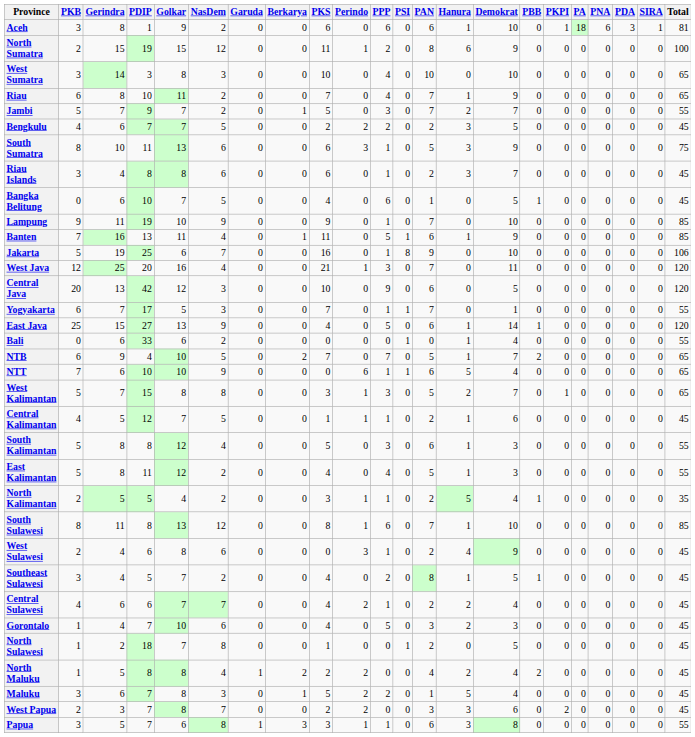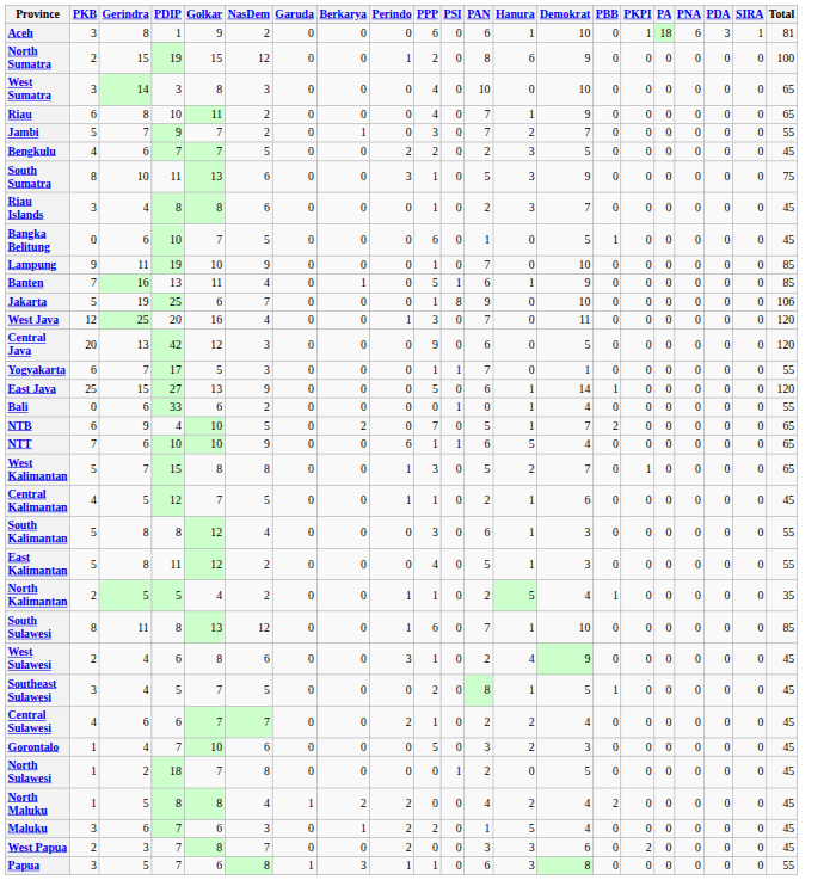 <table class=wikitable style="text-align:right">
 <tr>
 <th scope=col>Province</th>
 <th scope=col width=4%><a href='#'>PKB</a></th>
 <th scope=col width=4%><a href='#'>Gerindra</a></th>
 <th scope=col width=4%><a href='#'>PDIP</a></th>
 <th scope=col width=4%><a href='#'>Golkar</a></th>
 <th scope=col width=4%><a href='#'>NasDem</a></th>
 <th scope=col width=4%><a href='#'>Garuda</a></th>
 <th scope=col width=4%><a href='#'>Berkarya</a></th>
-<th scope=col width=4%><a href='#'>PKS</a></th>
 <th scope=col width=4%><a href='#'>Perindo</a></th>
 <th scope=col width=4%><a href='#'>PPP</a></th>
 <th scope=col width=4%><a href='#'>PSI</a></th>
 <th scope=col width=4%><a href='#'>PAN</a></th>
 <th scope=col width=4%><a href='#'>Hanura</a></th>
 <th scope=col width=4%><a href='#'>Demokrat</a></th>
 <th scope=col width=4%><a href='#'>PBB</a></th>
 <th scope=col width=4%><a href='#'>PKPI</a></th>
 <th scope=col width=4%><a href='#'>PA</a></th>
 <th scope=col width=4%><a href='#'>PNA</a></th>
 <th scope=col width=4%><a href='#'>PDA</a></th>
 <th scope=col width=4%><a href='#'>SIRA</a></th>
 <th scope=col width=4%>Total</th>
 </tr>
 <tr>
 <th scope=row style="text-align:left"><a href='#'>Aceh</a></th>
 <td>3</td>
 <td>8</td>
 <td>1</td>
 <td>9</td>
 <td>2</td>
 <td>0</td>
 <td>0</td>
-<td>6</td>
 <td>0</td>
 <td>6</td>
 <td>0</td>
 <td>6</td>
 <td>1</td>
 <td>10</td>
 <td>0</td>
 <td>1</td>
 <td style="background:#cfc;">18</td>
 <td>6</td>
 <td>3</td>
 <td>1</td>
 <td>81</td>
 </tr>
 <tr>
 <th scope=row style="text-align:left"><a href='#'>North Sumatra</a></th>
 <td>2</td>
 <td>15</td>
 <td style="background:#cfc;">19</td>
 <td>15</td>
 <td>12</td>
 <td>0</td>
 <td>0</td>
-<td>11</td>
 <td>1</td>
 <td>2</td>
 <td>0</td>
 <td>8</td>
 <td>6</td>
 <td>9</td>
 <td>0</td>
 <td>0</td>
 <td>0</td>
 <td>0</td>
 <td>0</td>
 <td>0</td>
 <td>100</td>
 </tr>
 <tr>
 <th scope=row style="text-align:left"><a href='#'>West Sumatra</a></th>
 <td>3</td>
 <td style="background:#cfc;">14</td>
 <td>3</td>
 <td>8</td>
 <td>3</td>
 <td>0</td>
 <td>0</td>
-<td>10</td>
 <td>0</td>
 <td>4</td>
 <td>0</td>
 <td>10</td>
 <td>0</td>
 <td>10</td>
 <td>0</td>
 <td>0</td>
 <td>0</td>
 <td>0</td>
 <td>0</td>
 <td>0</td>
 <td>65</td>
 </tr>
 <tr>
 <th scope=row style="text-align:left"><a href='#'>Riau</a></th>
 <td>6</td>
 <td>8</td>
 <td>10</td>
 <td style="background:#cfc;">11</td>
 <td>2</td>
 <td>0</td>
 <td>0</td>
-<td>7</td>
 <td>0</td>
 <td>4</td>
 <td>0</td>
 <td>7</td>
 <td>1</td>
 <td>9</td>
 <td>0</td>
 <td>0</td>
 <td>0</td>
 <td>0</td>
 <td>0</td>
 <td>0</td>
 <td>65</td>
 </tr>
 <tr>
 <th scope=row style="text-align:left"><a href='#'>Jambi</a></th>
 <td>5</td>
 <td>7</td>
 <td style="background:#cfc;">9</td>
 <td>7</td>
 <td>2</td>
 <td>0</td>
 <td>1</td>
-<td>5</td>
 <td>0</td>
 <td>3</td>
 <td>0</td>
 <td>7</td>
 <td>2</td>
 <td>7</td>
 <td>0</td>
 <td>0</td>
 <td>0</td>
 <td>0</td>
 <td>0</td>
 <td>0</td>
 <td>55</td>
 </tr>
 <tr>
 <th scope=row style="text-align:left"><a href='#'>Bengkulu</a></th>
 <td>4</td>
 <td>6</td>
 <td style="background:#cfc;">7</td>
 <td style="background:#cfc;">7</td>
 <td>5</td>
 <td>0</td>
 <td>0</td>
 <td>2</td>
 <td>2</td>
-<td>2</td>
 <td>0</td>
 <td>2</td>
 <td>3</td>
 <td>5</td>
 <td>0</td>
 <td>0</td>
 <td>0</td>
 <td>0</td>
 <td>0</td>
 <td>0</td>
 <td>45</td>
 </tr>
 <tr>
 <th scope=row style="text-align:left"><a href='#'>South Sumatra</a></th>
 <td>8</td>
 <td>10</td>
 <td>11</td>
 <td style="background:#cfc;">13</td>
 <td>6</td>
 <td>0</td>
 <td>0</td>
-<td>6</td>
 <td>3</td>
 <td>1</td>
 <td>0</td>
 <td>5</td>
 <td>3</td>
 <td>9</td>
 <td>0</td>
 <td>0</td>
 <td>0</td>
 <td>0</td>
 <td>0</td>
 <td>0</td>
 <td>75</td>
 </tr>
 <tr>
 <th scope=row style="text-align:left"><a href='#'>Riau Islands</a></th>
 <td>3</td>
 <td>4</td>
 <td style="background:#cfc;">8</td>
 <td style="background:#cfc;">8</td>
 <td>6</td>
 <td>0</td>
 <td>0</td>
-<td>6</td>
 <td>0</td>
 <td>1</td>
 <td>0</td>
 <td>2</td>
 <td>3</td>
 <td>7</td>
 <td>0</td>
 <td>0</td>
 <td>0</td>
 <td>0</td>
 <td>0</td>
 <td>0</td>
 <td>45</td>
 </tr>
 <tr>
 <th scope=row style="text-align:left"><a href='#'>Bangka Belitung</a></th>
 <td>0</td>
 <td>6</td>
 <td style="background:#cfc;">10</td>
 <td>7</td>
 <td>5</td>
 <td>0</td>
 <td>0</td>
-<td>4</td>
 <td>0</td>
 <td>6</td>
 <td>0</td>
 <td>1</td>
 <td>0</td>
 <td>5</td>
 <td>1</td>
 <td>0</td>
 <td>0</td>
 <td>0</td>
 <td>0</td>
 <td>0</td>
 <td>45</td>
 </tr>
 <tr>
 <th scope=row style="text-align:left"><a href='#'>Lampung</a></th>
 <td>9</td>
 <td>11</td>
 <td style="background:#cfc;">19</td>
 <td>10</td>
 <td>9</td>
 <td>0</td>
 <td>0</td>
-<td>9</td>
 <td>0</td>
 <td>1</td>
 <td>0</td>
 <td>7</td>
 <td>0</td>
 <td>10</td>
 <td>0</td>
 <td>0</td>
 <td>0</td>
 <td>0</td>
 <td>0</td>
 <td>0</td>
 <td>85</td>
 </tr>
 <tr>
 <th scope=row style="text-align:left"><a href='#'>Banten</a></th>
 <td>7</td>
 <td style="background:#cfc;">16</td>
 <td>13</td>
 <td>11</td>
 <td>4</td>
 <td>0</td>
 <td>1</td>
-<td>11</td>
 <td>0</td>
 <td>5</td>
 <td>1</td>
 <td>6</td>
 <td>1</td>
 <td>9</td>
 <td>0</td>
 <td>0</td>
 <td>0</td>
 <td>0</td>
 <td>0</td>
 <td>0</td>
 <td>85</td>
 </tr>
 <tr>
 <th scope=row style="text-align:left"><a href='#'>Jakarta</a></th>
 <td>5</td>
 <td>19</td>
 <td style="background:#cfc;">25</td>
 <td>6</td>
 <td>7</td>
 <td>0</td>
 <td>0</td>
-<td>16</td>
 <td>0</td>
 <td>1</td>
 <td>8</td>
 <td>9</td>
 <td>0</td>
 <td>10</td>
 <td>0</td>
 <td>0</td>
 <td>0</td>
 <td>0</td>
 <td>0</td>
 <td>0</td>
 <td>106</td>
 </tr>
 <tr>
 <th scope=row style="text-align:left"><a href='#'>West Java</a></th>
 <td>12</td>
 <td style="background:#cfc;">25</td>
 <td>20</td>
 <td>16</td>
 <td>4</td>
 <td>0</td>
 <td>0</td>
-<td>21</td>
 <td>1</td>
 <td>3</td>
 <td>0</td>
 <td>7</td>
 <td>0</td>
 <td>11</td>
 <td>0</td>
 <td>0</td>
 <td>0</td>
 <td>0</td>
 <td>0</td>
 <td>0</td>
 <td>120</td>
 </tr>
 <tr>
 <th scope=row style="text-align:left"><a href='#'>Central Java</a></th>
 <td>20</td>
 <td>13</td>
 <td style="background:#cfc;">42</td>
 <td>12</td>
 <td>3</td>
 <td>0</td>
 <td>0</td>
-<td>10</td>
 <td>0</td>
 <td>9</td>
 <td>0</td>
 <td>6</td>
 <td>0</td>
 <td>5</td>
 <td>0</td>
 <td>0</td>
 <td>0</td>
 <td>0</td>
 <td>0</td>
 <td>0</td>
 <td>120</td>
 </tr>
 <tr>
 <th scope=row style="text-align:left"><a href='#'>Yogyakarta</a></th>
 <td>6</td>
 <td>7</td>
 <td style="background:#cfc;">17</td>
 <td>5</td>
 <td>3</td>
 <td>0</td>
 <td>0</td>
-<td>7</td>
 <td>0</td>
 <td>1</td>
 <td>1</td>
 <td>7</td>
 <td>0</td>
 <td>1</td>
 <td>0</td>
 <td>0</td>
 <td>0</td>
 <td>0</td>
 <td>0</td>
 <td>0</td>
 <td>55</td>
 </tr>
 <tr>
 <th scope=row style="text-align:left"><a href='#'>East Java</a></th>
 <td>25</td>
 <td>15</td>
 <td style="background:#cfc;">27</td>
 <td>13</td>
 <td>9</td>
 <td>0</td>
 <td>0</td>
-<td>4</td>
 <td>0</td>
 <td>5</td>
 <td>0</td>
 <td>6</td>
 <td>1</td>
 <td>14</td>
 <td>1</td>
 <td>0</td>
 <td>0</td>
 <td>0</td>
 <td>0</td>
 <td>0</td>
 <td>120</td>
 </tr>
 <tr>
 <th scope=row style="text-align:left"><a href='#'>Bali</a></th>
 <td>0</td>
 <td>6</td>
 <td style="background:#cfc;">33</td>
 <td>6</td>
 <td>2</td>
 <td>0</td>
 <td>0</td>
 <td>0</td>
 <td>0</td>
-<td>0</td>
 <td>1</td>
 <td>0</td>
 <td>1</td>
 <td>4</td>
 <td>0</td>
 <td>0</td>
 <td>0</td>
 <td>0</td>
 <td>0</td>
 <td>0</td>
 <td>55</td>
 </tr>
 <tr>
 <th scope=row style="text-align:left"><a href='#'>NTB</a></th>
 <td>6</td>
 <td>9</td>
 <td>4</td>
 <td style="background:#cfc;">10</td>
 <td>5</td>
 <td>0</td>
 <td>2</td>
-<td>7</td>
 <td>0</td>
 <td>7</td>
 <td>0</td>
 <td>5</td>
 <td>1</td>
 <td>7</td>
 <td>2</td>
 <td>0</td>
 <td>0</td>
 <td>0</td>
 <td>0</td>
 <td>0</td>
 <td>65</td>
 </tr>
 <tr>
 <th scope=row style="text-align:left"><a href='#'>NTT</a></th>
 <td>7</td>
 <td>6</td>
 <td style="background:#cfc;">10</td>
 <td style="background:#cfc;">10</td>
 <td>9</td>
-<td>0</td>
 <td>0</td>
 <td>0</td>
 <td>6</td>
 <td>1</td>
 <td>1</td>
 <td>6</td>
 <td>5</td>
 <td>4</td>
 <td>0</td>
 <td>0</td>
 <td>0</td>
 <td>0</td>
 <td>0</td>
 <td>0</td>
 <td>65</td>
 </tr>
 <tr>
 <th scope=row style="text-align:left"><a href='#'>West Kalimantan</a></th>
 <td>5</td>
 <td>7</td>
 <td style="background:#cfc;">15</td>
 <td>8</td>
 <td>8</td>
 <td>0</td>
 <td>0</td>
-<td>3</td>
 <td>1</td>
 <td>3</td>
 <td>0</td>
 <td>5</td>
 <td>2</td>
 <td>7</td>
 <td>0</td>
 <td>1</td>
 <td>0</td>
 <td>0</td>
 <td>0</td>
 <td>0</td>
 <td>65</td>
 </tr>
 <tr>
 <th scope=row style="text-align:left"><a href='#'>Central Kalimantan</a></th>
 <td>4</td>
 <td>5</td>
 <td style="background:#cfc;">12</td>
 <td>7</td>
 <td>5</td>
 <td>0</td>
 <td>0</td>
 <td>1</td>
 <td>1</td>
-<td>1</td>
 <td>0</td>
 <td>2</td>
 <td>1</td>
 <td>6</td>
 <td>0</td>
 <td>0</td>
 <td>0</td>
 <td>0</td>
 <td>0</td>
 <td>0</td>
 <td>45</td>
 </tr>
 <tr>
 <th scope=row style="text-align:left"><a href='#'>South Kalimantan</a></th>
 <td>5</td>
 <td>8</td>
 <td>8</td>
 <td style="background:#cfc;">12</td>
 <td>4</td>
 <td>0</td>
 <td>0</td>
-<td>5</td>
 <td>0</td>
 <td>3</td>
 <td>0</td>
 <td>6</td>
 <td>1</td>
 <td>3</td>
 <td>0</td>
 <td>0</td>
 <td>0</td>
 <td>0</td>
 <td>0</td>
 <td>0</td>
 <td>55</td>
 </tr>
 <tr>
 <th scope=row style="text-align:left"><a href='#'>East Kalimantan</a></th>
 <td>5</td>
 <td>8</td>
 <td>11</td>
 <td style="background:#cfc;">12</td>
 <td>2</td>
 <td>0</td>
 <td>0</td>
-<td>4</td>
 <td>0</td>
 <td>4</td>
 <td>0</td>
 <td>5</td>
 <td>1</td>
 <td>3</td>
 <td>0</td>
 <td>0</td>
 <td>0</td>
 <td>0</td>
 <td>0</td>
 <td>0</td>
 <td>55</td>
 </tr>
 <tr>
 <th scope=row style="text-align:left"><a href='#'>North Kalimantan</a></th>
 <td>2</td>
 <td style="background:#cfc;">5</td>
 <td style="background:#cfc;">5</td>
 <td>4</td>
 <td>2</td>
 <td>0</td>
 <td>0</td>
-<td>3</td>
 <td>1</td>
 <td>1</td>
 <td>0</td>
 <td>2</td>
 <td style="background:#cfc;">5</td>
 <td>4</td>
 <td>1</td>
 <td>0</td>
 <td>0</td>
 <td>0</td>
 <td>0</td>
 <td>0</td>
 <td>35</td>
 </tr>
 <tr>
 <th scope=row style="text-align:left"><a href='#'>South Sulawesi</a></th>
 <td>8</td>
 <td>11</td>
 <td>8</td>
 <td style="background:#cfc;">13</td>
 <td>12</td>
 <td>0</td>
 <td>0</td>
-<td>8</td>
 <td>1</td>
 <td>6</td>
 <td>0</td>
 <td>7</td>
 <td>1</td>
 <td>10</td>
 <td>0</td>
 <td>0</td>
 <td>0</td>
 <td>0</td>
 <td>0</td>
 <td>0</td>
 <td>85</td>
 </tr>
 <tr>
 <th scope=row style="text-align:left"><a href='#'>West Sulawesi</a></th>
 <td>2</td>
 <td>4</td>
 <td>6</td>
 <td>8</td>
 <td>6</td>
 <td>0</td>
 <td>0</td>
-<td>0</td>
 <td>3</td>
 <td>1</td>
 <td>0</td>
 <td>2</td>
 <td>4</td>
 <td style="background:#cfc;">9</td>
 <td>0</td>
 <td>0</td>
 <td>0</td>
 <td>0</td>
 <td>0</td>
 <td>0</td>
 <td>45</td>
 </tr>
 <tr>
 <th scope=row style="text-align:left"><a href='#'>Southeast Sulawesi</a></th>
 <td>3</td>
 <td>4</td>
 <td>5</td>
 <td>7</td>
-<td>2</td>
+<td>5</td>
 <td>0</td>
 <td>0</td>
-<td>4</td>
 <td>0</td>
 <td>2</td>
 <td>0</td>
 <td style="background:#cfc;">8</td>
 <td>1</td>
 <td>5</td>
 <td>1</td>
 <td>0</td>
 <td>0</td>
 <td>0</td>
 <td>0</td>
 <td>0</td>
 <td>45</td>
 </tr>
 <tr>
 <th scope=row style="text-align:left"><a href='#'>Central Sulawesi</a></th>
 <td>4</td>
 <td>6</td>
 <td>6</td>
 <td style="background:#cfc;">7</td>
 <td style="background:#cfc;">7</td>
 <td>0</td>
 <td>0</td>
-<td>4</td>
 <td>2</td>
 <td>1</td>
 <td>0</td>
 <td>2</td>
 <td>2</td>
 <td>4</td>
 <td>0</td>
 <td>0</td>
 <td>0</td>
 <td>0</td>
 <td>0</td>
 <td>0</td>
 <td>45</td>
 </tr>
 <tr>
 <th scope=row style="text-align:left"><a href='#'>Gorontalo</a></th>
 <td>1</td>
 <td>4</td>
 <td>7</td>
 <td style="background:#cfc;">10</td>
 <td>6</td>
 <td>0</td>
 <td>0</td>
-<td>4</td>
 <td>0</td>
 <td>5</td>
 <td>0</td>
 <td>3</td>
 <td>2</td>
 <td>3</td>
 <td>0</td>
 <td>0</td>
 <td>0</td>
 <td>0</td>
 <td>0</td>
 <td>0</td>
 <td>45</td>
 </tr>
 <tr>
 <th scope=row style="text-align:left"><a href='#'>North Sulawesi</a></th>
 <td>1</td>
 <td>2</td>
 <td style="background:#cfc;">18</td>
 <td>7</td>
 <td>8</td>
 <td>0</td>
 <td>0</td>
-<td>1</td>
 <td>0</td>
 <td>0</td>
 <td>1</td>
 <td>2</td>
 <td>0</td>
 <td>5</td>
 <td>0</td>
 <td>0</td>
 <td>0</td>
 <td>0</td>
 <td>0</td>
 <td>0</td>
 <td>45</td>
 </tr>
 <tr>
 <th scope=row style="text-align:left"><a href='#'>North Maluku</a></th>
 <td>1</td>
 <td>5</td>
 <td style="background:#cfc;">8</td>
 <td style="background:#cfc;">8</td>
 <td>4</td>
 <td>1</td>
 <td>2</td>
 <td>2</td>
-<td>2</td>
 <td>0</td>
 <td>0</td>
 <td>4</td>
 <td>2</td>
 <td>4</td>
 <td>2</td>
 <td>0</td>
 <td>0</td>
 <td>0</td>
 <td>0</td>
 <td>0</td>
 <td>45</td>
 </tr>
 <tr>
 <th scope=row style="text-align:left"><a href='#'>Maluku</a></th>
 <td>3</td>
 <td>6</td>
 <td style="background:#cfc;">7</td>
-<td>8</td>
+<td>6</td>
 <td>3</td>
 <td>0</td>
 <td>1</td>
-<td>5</td>
 <td>2</td>
 <td>2</td>
 <td>0</td>
 <td>1</td>
 <td>5</td>
 <td>4</td>
 <td>0</td>
 <td>0</td>
 <td>0</td>
 <td>0</td>
 <td>0</td>
 <td>0</td>
 <td>45</td>
 </tr>
 <tr>
 <th scope=row style="text-align:left"><a href='#'>West Papua</a></th>
 <td>2</td>
 <td>3</td>
 <td>7</td>
 <td style="background:#cfc;">8</td>
 <td>7</td>
 <td>0</td>
 <td>0</td>
 <td>2</td>
-<td>2</td>
 <td>0</td>
 <td>0</td>
 <td>3</td>
 <td>3</td>
 <td>6</td>
 <td>0</td>
 <td>2</td>
 <td>0</td>
 <td>0</td>
 <td>0</td>
 <td>0</td>
 <td>45</td>
 </tr>
 <tr>
 <th scope=row style="text-align:left"><a href='#'>Papua</a></th>
 <td>3</td>
 <td>5</td>
 <td>7</td>
 <td>6</td>
 <td style="background:#cfc;">8</td>
 <td>1</td>
 <td>3</td>
-<td>3</td>
 <td>1</td>
 <td>1</td>
 <td>0</td>
 <td>6</td>
 <td>3</td>
 <td style="background:#cfc;">8</td>
 <td>0</td>
 <td>0</td>
 <td>0</td>
 <td>0</td>
 <td>0</td>
 <td>0</td>
 <td>55</td>
 </tr>
 </table>
